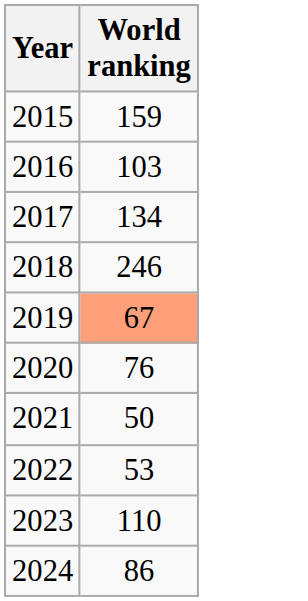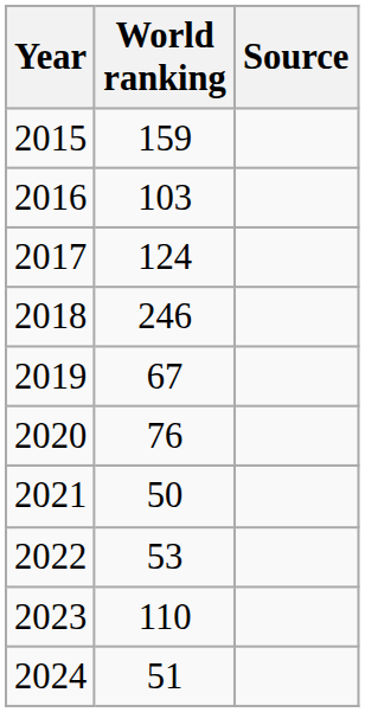 <table class="wikitable" style="text-align:center; font-size: 95%;">
 <tr>
 <th>Year</th>
 <th>World<br>ranking</th>
+<th>Source</th>
 </tr>
 <tr>
 <td>2015</td>
 <td>159</td>
+<td></td>
 </tr>
 <tr>
 <td>2016</td>
 <td>103</td>
+<td></td>
 </tr>
 <tr>
 <td>2017</td>
-<td>134</td>
+<td>124</td>
+<td></td>
 </tr>
 <tr>
 <td>2018</td>
 <td>246</td>
+<td></td>
 </tr>
 <tr>
 <td>2019</td>
-<td style="background: lightsalmon;">67</td>
+<td>67</td>
+<td></td>
 </tr>
 <tr>
 <td>2020</td>
 <td>76</td>
+<td></td>
 </tr>
 <tr>
 <td>2021</td>
 <td>50</td>
+<td></td>
 </tr>
 <tr>
 <td>2022</td>
 <td>53</td>
+<td></td>
 </tr>
 <tr>
 <td>2023</td>
 <td>110</td>
+<td></td>
 </tr>
 <tr>
 <td>2024</td>
-<td>86</td>
+<td>51</td>
+<td></td>
 </tr>
 </table>
